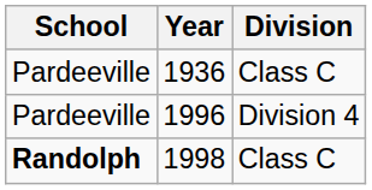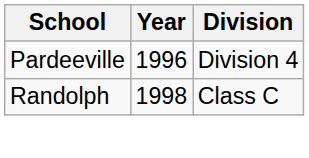 <table class="wikitable">
 <tr>
 <th>School</th>
 <th>Year</th>
 <th>Division</th>
 </tr>
 <tr>
 <td>Pardeeville</td>
-<td>1936</td>
-<td>Class C</td>
-</tr>
-<tr>
-<td>Pardeeville</td>
 <td>1996</td>
 <td>Division 4</td>
 </tr>
 <tr>
-<td><strong>Randolph</strong></td>
+<td>Randolph</td>
 <td>1998</td>
 <td>Class C</td>
 </tr>
 </table>
